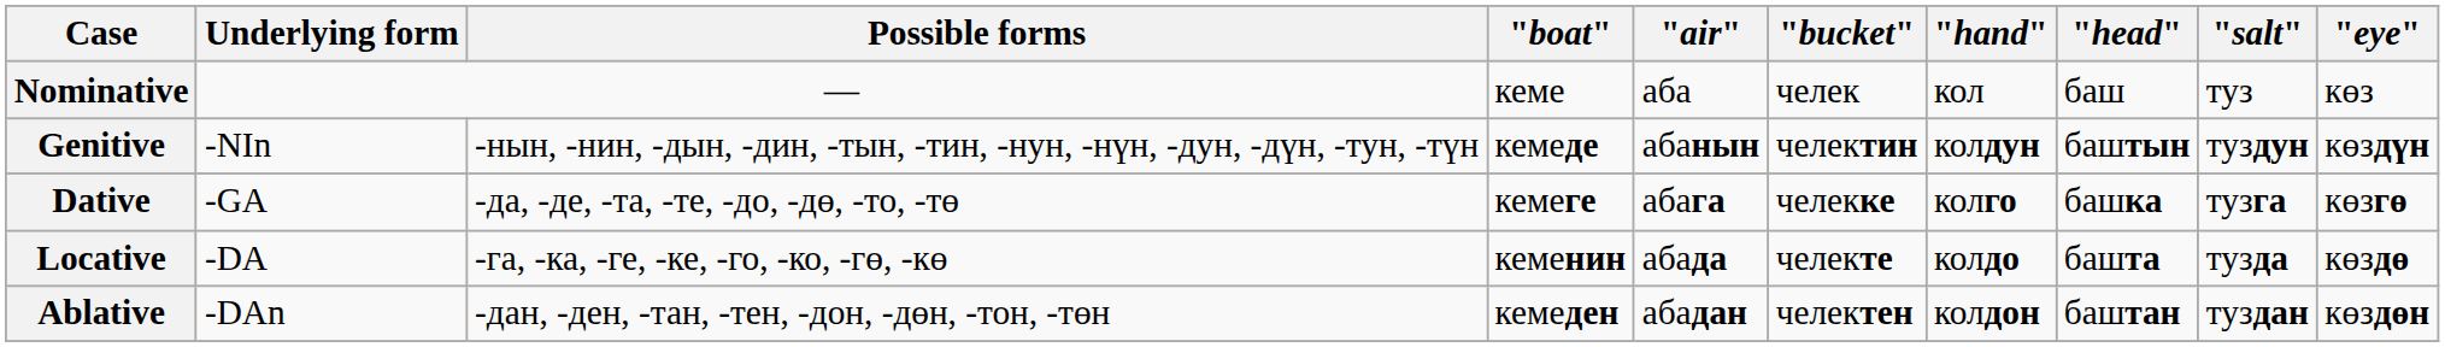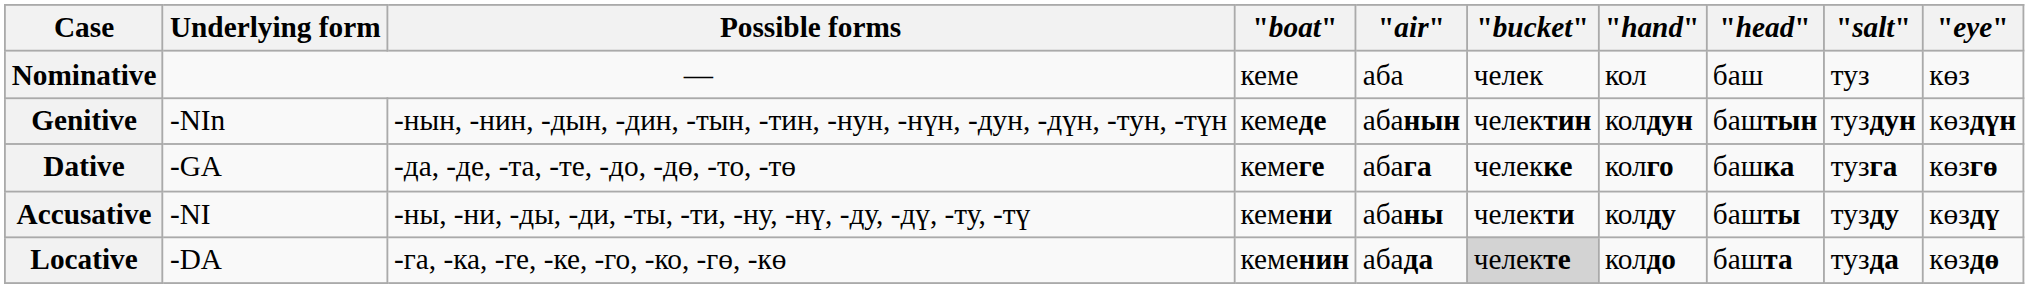 <table class="wikitable">
 <tr>
 <th>Case</th>
 <th>Underlying form</th>
 <th>Possible forms</th>
 <th>"<em>boat</em>"</th>
 <th>"<em>air</em>"</th>
 <th>"<em>bucket</em>"</th>
 <th>"<em>hand</em>"</th>
 <th>"<em>head</em>"</th>
 <th>"<em>salt</em>"</th>
 <th>"<em>eye</em>"</th>
 </tr>
 <tr>
 <th>Nominative</th>
 <td colspan="2" align="center">—</td>
 <td>кеме</td>
 <td>аба</td>
 <td>челек</td>
 <td>кол</td>
 <td>баш</td>
 <td>туз</td>
 <td>көз</td>
 </tr>
 <tr>
 <th>Genitive</th>
 <td>-NIn</td>
 <td>-нын, -нин, -дын, -дин, -тын, -тин, -нун, -нүн, -дун, -дүн, -тун, -түн</td>
 <td>кеме<strong>де</strong></td>
 <td>аба<strong>нын</strong></td>
 <td>челек<strong>тин</strong></td>
 <td>кол<strong>дун</strong></td>
 <td>баш<strong>тын</strong></td>
 <td>туз<strong>дун</strong></td>
 <td>көз<strong>дүн</strong></td>
 </tr>
 <tr>
 <th>Dative</th>
 <td>-GA</td>
 <td>-да, -де, -та, -те, -до, -дө, -то, -тө</td>
 <td>кеме<strong>ге</strong></td>
 <td>аба<strong>га</strong></td>
 <td>челек<strong>ке</strong></td>
 <td>кол<strong>го</strong></td>
 <td>баш<strong>ка</strong></td>
 <td>туз<strong>га</strong></td>
 <td>көз<strong>гө</strong></td>
 </tr>
 <tr>
+<th>Accusative</th>
+<td>-NI</td>
+<td>-ны, -ни, -ды, -ди, -ты, -ти, -ну, -нү, -ду, -дү, -ту, -тү</td>
+<td>кеме<strong>ни</strong></td>
+<td>аба<strong>ны</strong></td>
+<td>челек<strong>ти</strong></td>
+<td>кол<strong>ду</strong></td>
+<td>баш<strong>ты</strong></td>
+<td>туз<strong>ду</strong></td>
+<td>көз<strong>дү</strong></td>
+</tr>
+<tr>
 <th>Locative</th>
 <td>-DA</td>
 <td>-га, -ка, -ге, -ке, -го, -ко, -гө, -кө</td>
 <td>кеме<strong>нин</strong></td>
 <td>аба<strong>да</strong></td>
-<td>челек<strong>те</strong></td>
+<td style="background: lightgrey;">челек<strong>те</strong></td>
 <td>кол<strong>до</strong></td>
 <td>баш<strong>та</strong></td>
 <td>туз<strong>да</strong></td>
 <td>көз<strong>дө</strong></td>
 </tr>
-<tr>
-<th>Ablative</th>
-<td>-DAn</td>
-<td>-дан, -ден, -тан, -тен, -дон, -дөн, -тон, -төн</td>
-<td>кеме<strong>ден</strong></td>
-<td>аба<strong>дан</strong></td>
-<td>челек<strong>тен</strong></td>
-<td>кол<strong>дон</strong></td>
-<td>баш<strong>тан</strong></td>
-<td>туз<strong>дан</strong></td>
-<td>көз<strong>дөн</strong></td>
-</tr>
 </table>
